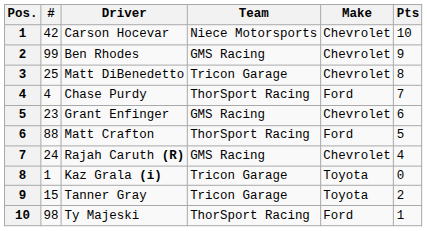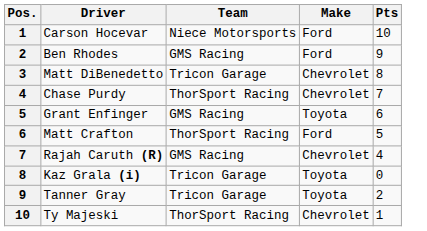 <table class="wikitable" style="font-size:95%">
 <tr>
 <th>Pos.</th>
-<th>#</th>
 <th>Driver</th>
 <th>Team</th>
 <th>Make</th>
 <th>Pts</th>
 </tr>
 <tr>
 <th>1</th>
-<td>42</td>
 <td>Carson Hocevar</td>
 <td>Niece Motorsports</td>
-<td>Chevrolet</td>
+<td>Ford</td>
 <td>10</td>
 </tr>
 <tr>
 <th>2</th>
-<td>99</td>
 <td>Ben Rhodes</td>
 <td>GMS Racing</td>
-<td>Chevrolet</td>
+<td>Ford</td>
 <td>9</td>
 </tr>
 <tr>
 <th>3</th>
-<td>25</td>
 <td>Matt DiBenedetto</td>
 <td>Tricon Garage</td>
 <td>Chevrolet</td>
 <td>8</td>
 </tr>
 <tr>
 <th>4</th>
-<td>4</td>
 <td>Chase Purdy</td>
 <td>ThorSport Racing</td>
-<td>Ford</td>
+<td>Chevrolet</td>
 <td>7</td>
 </tr>
 <tr>
 <th>5</th>
-<td>23</td>
 <td>Grant Enfinger</td>
 <td>GMS Racing</td>
-<td>Chevrolet</td>
+<td>Toyota</td>
 <td>6</td>
 </tr>
 <tr>
 <th>6</th>
-<td>88</td>
 <td>Matt Crafton</td>
 <td>ThorSport Racing</td>
 <td>Ford</td>
 <td>5</td>
 </tr>
 <tr>
 <th>7</th>
-<td>24</td>
 <td>Rajah Caruth <strong>(R)</strong></td>
 <td>GMS Racing</td>
 <td>Chevrolet</td>
 <td>4</td>
 </tr>
 <tr>
 <th>8</th>
-<td>1</td>
 <td>Kaz Grala <strong>(i)</strong></td>
 <td>Tricon Garage</td>
 <td>Toyota</td>
 <td>0</td>
 </tr>
 <tr>
 <th>9</th>
-<td>15</td>
 <td>Tanner Gray</td>
 <td>Tricon Garage</td>
 <td>Toyota</td>
 <td>2</td>
 </tr>
 <tr>
 <th>10</th>
-<td>98</td>
 <td>Ty Majeski</td>
 <td>ThorSport Racing</td>
-<td>Ford</td>
+<td>Chevrolet</td>
 <td>1</td>
 </tr>
 </table>
